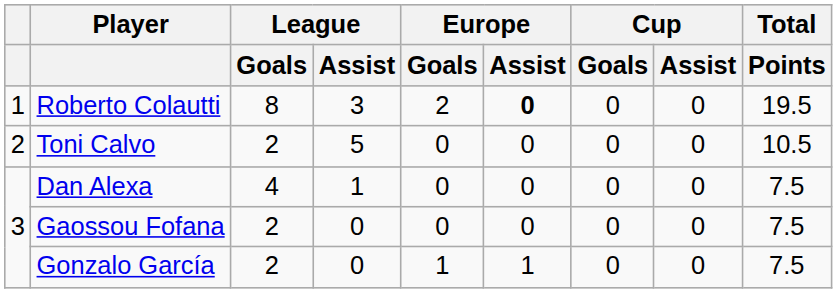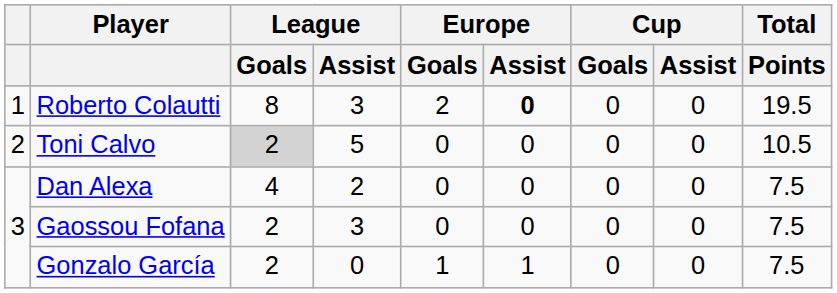 <table class="wikitable">
 <tr>
 <th></th>
 <th>Player</th>
 <th colspan=2>League</th>
 <th colspan=2>Europe</th>
 <th colspan=2>Cup</th>
 <th>Total</th>
 </tr>
 <tr>
 <th></th>
 <th></th>
 <th>Goals</th>
 <th>Assist</th>
 <th>Goals</th>
 <th>Assist</th>
 <th>Goals</th>
 <th>Assist</th>
 <th>Points</th>
 </tr>
 <tr>
 <td align=center>1</td>
 <td> <a href='#'>Roberto Colautti</a></td>
 <td align=center>8</td>
 <td align=center>3</td>
 <td align=center>2</td>
 <td align=center><strong>0</strong></td>
 <td align=center>0</td>
 <td align=center>0</td>
 <td align=center>19.5</td>
 </tr>
 <tr>
 <td align=center>2</td>
 <td> <a href='#'>Toni Calvo</a></td>
-<td align=center>2</td>
+<td align=center style="background: lightgrey;">2</td>
 <td align=center>5</td>
 <td align=center>0</td>
 <td align=center>0</td>
 <td align=center>0</td>
 <td align=center>0</td>
 <td align=center>10.5</td>
 </tr>
 <tr>
 <td style="text-align:center;" rowspan="3">3</td>
 <td> <a href='#'>Dan Alexa</a></td>
 <td align=center>4</td>
-<td align=center>1</td>
+<td align=center>2</td>
 <td align=center>0</td>
 <td align=center>0</td>
 <td align=center>0</td>
 <td align=center>0</td>
 <td align=center>7.5</td>
 </tr>
 <tr>
 <td> <a href='#'>Gaossou Fofana</a></td>
 <td align=center>2</td>
-<td align=center>0</td>
+<td align=center>3</td>
 <td align=center>0</td>
 <td align=center>0</td>
 <td align=center>0</td>
 <td align=center>0</td>
 <td align=center>7.5</td>
 </tr>
 <tr>
 <td> <a href='#'>Gonzalo García</a></td>
 <td align=center>2</td>
 <td align=center>0</td>
 <td align=center>1</td>
 <td align=center>1</td>
 <td align=center>0</td>
 <td align=center>0</td>
 <td align=center>7.5</td>
 </tr>
 </table>
